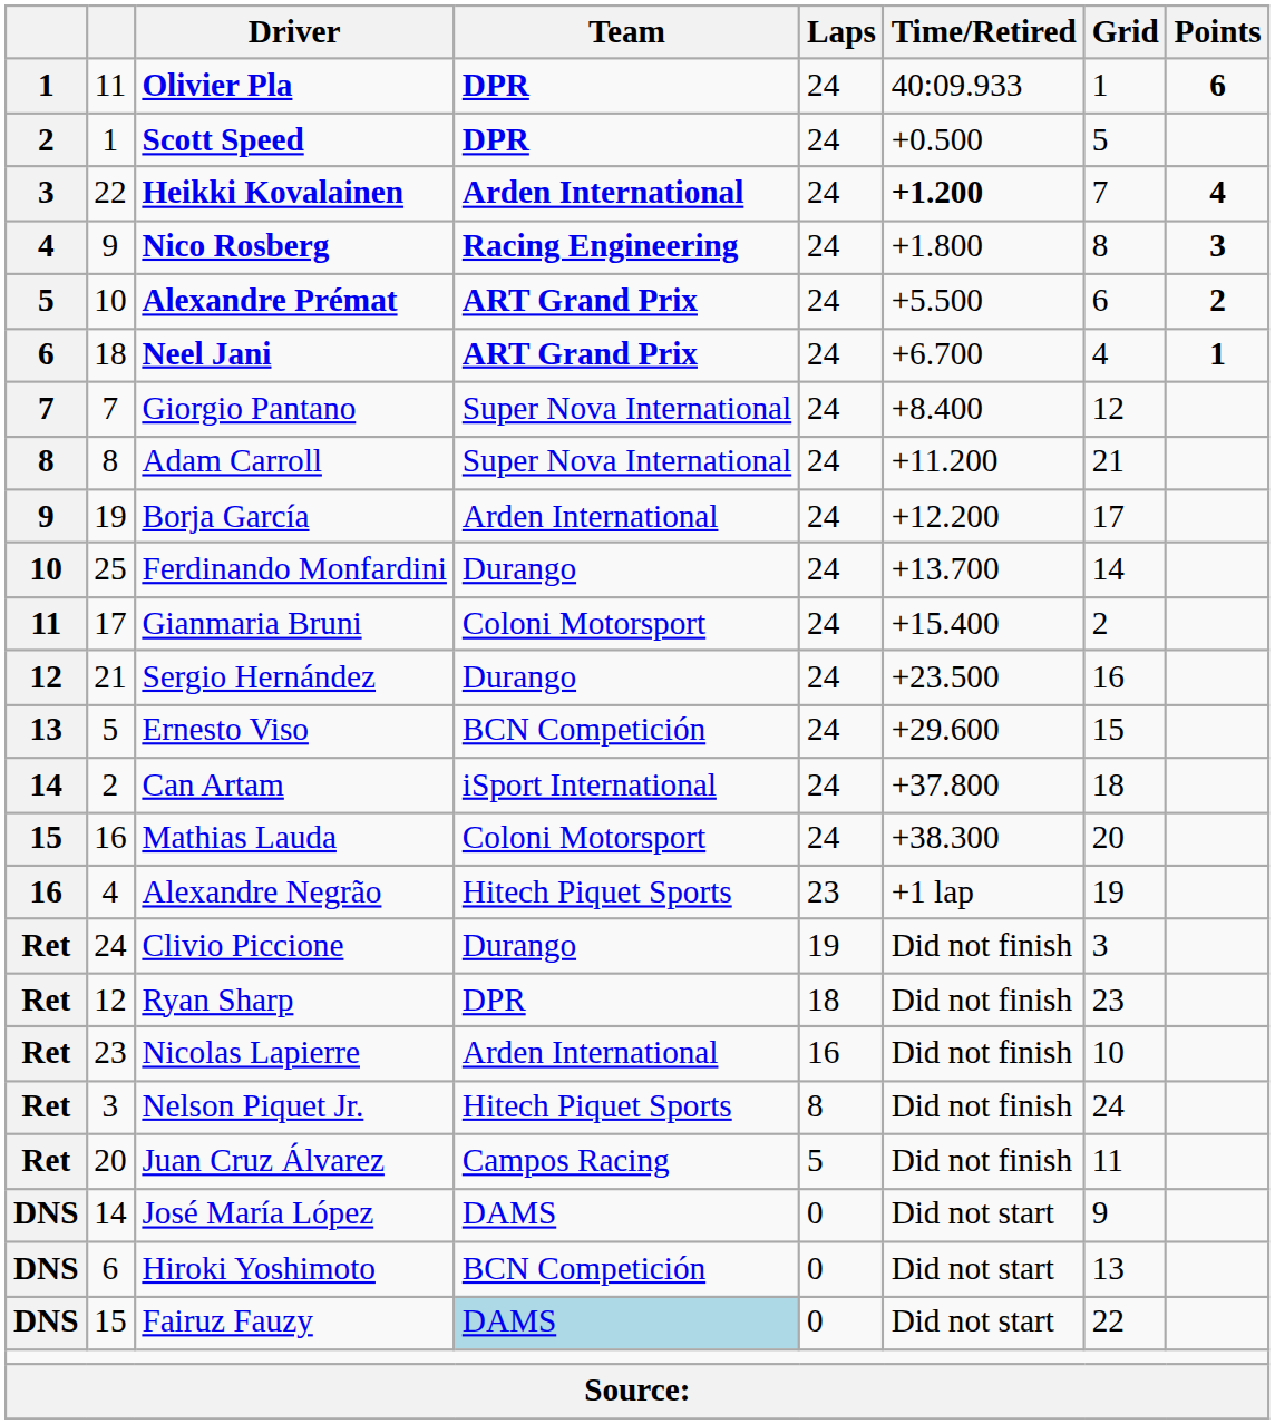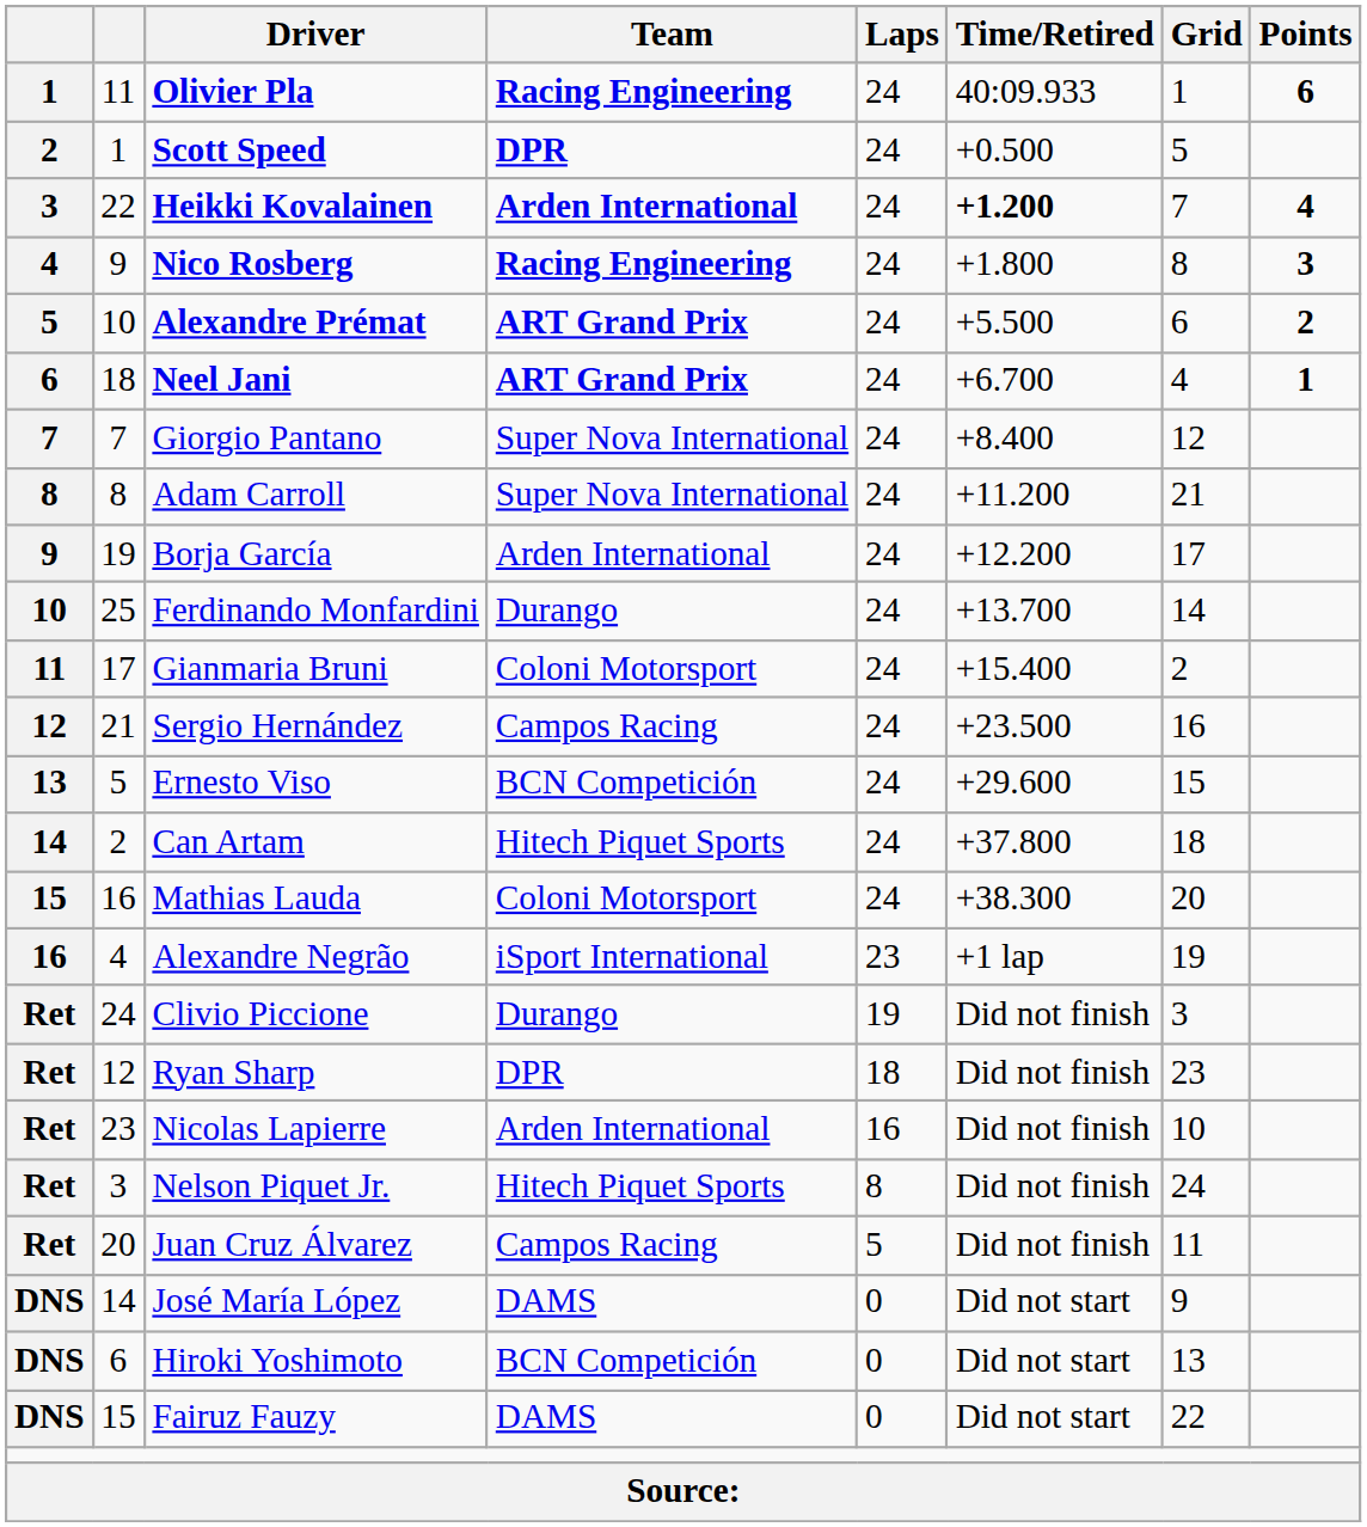 <table class="wikitable" style="font-size:85%">
 <tr>
 <th></th>
 <th></th>
 <th>Driver</th>
 <th>Team</th>
 <th>Laps</th>
 <th>Time/Retired</th>
 <th>Grid</th>
 <th>Points</th>
 </tr>
 <tr>
 <th>1</th>
 <td align="center">11</td>
 <td> <strong><a href='#'>Olivier Pla</a></strong></td>
-<td><strong><a href='#'>DPR</a></strong></td>
+<td><strong><a href='#'>Racing Engineering</a></strong></td>
 <td>24</td>
 <td>40:09.933</td>
 <td>1</td>
 <td align="center"><strong>6</strong></td>
 </tr>
 <tr>
 <th>2</th>
 <td align="center">1</td>
 <td> <strong><a href='#'>Scott Speed</a></strong></td>
 <td><strong><a href='#'>DPR</a></strong></td>
 <td>24</td>
 <td>+0.500</td>
 <td>5</td>
 <td align="center"><strong></strong></td>
 </tr>
 <tr>
 <th>3</th>
 <td align="center">22</td>
 <td> <strong><a href='#'>Heikki Kovalainen</a></strong></td>
 <td><strong><a href='#'>Arden International</a></strong></td>
 <td>24</td>
 <td><strong>+1.200</strong></td>
 <td>7</td>
 <td align="center"><strong>4</strong></td>
 </tr>
 <tr>
 <th>4</th>
 <td align="center">9</td>
 <td> <strong><a href='#'>Nico Rosberg</a></strong></td>
 <td><strong><a href='#'>Racing Engineering</a></strong></td>
 <td>24</td>
 <td>+1.800</td>
 <td>8</td>
 <td align="center"><strong>3</strong></td>
 </tr>
 <tr>
 <th>5</th>
 <td align="center">10</td>
 <td> <strong><a href='#'>Alexandre Prémat</a></strong></td>
 <td><strong><a href='#'>ART Grand Prix</a></strong></td>
 <td>24</td>
 <td>+5.500</td>
 <td>6</td>
 <td align="center"><strong>2</strong></td>
 </tr>
 <tr>
 <th>6</th>
 <td align="center">18</td>
 <td> <strong><a href='#'>Neel Jani</a></strong></td>
 <td><strong><a href='#'>ART Grand Prix</a></strong></td>
 <td>24</td>
 <td>+6.700</td>
 <td>4</td>
 <td align="center"><strong>1</strong></td>
 </tr>
 <tr>
 <th>7</th>
 <td align="center">7</td>
 <td> <a href='#'>Giorgio Pantano</a></td>
 <td><a href='#'>Super Nova International</a></td>
 <td>24</td>
 <td>+8.400</td>
 <td>12</td>
 <td></td>
 </tr>
 <tr>
 <th>8</th>
 <td align="center">8</td>
 <td> <a href='#'>Adam Carroll</a></td>
 <td><a href='#'>Super Nova International</a></td>
 <td>24</td>
 <td>+11.200</td>
 <td>21</td>
 <td></td>
 </tr>
 <tr>
 <th>9</th>
 <td align="center">19</td>
 <td> <a href='#'>Borja García</a></td>
 <td><a href='#'>Arden International</a></td>
 <td>24</td>
 <td>+12.200</td>
 <td>17</td>
 <td></td>
 </tr>
 <tr>
 <th>10</th>
 <td align="center">25</td>
 <td> <a href='#'>Ferdinando Monfardini</a></td>
 <td><a href='#'>Durango</a></td>
 <td>24</td>
 <td>+13.700</td>
 <td>14</td>
 <td></td>
 </tr>
 <tr>
 <th>11</th>
 <td align="center">17</td>
 <td> <a href='#'>Gianmaria Bruni</a></td>
 <td><a href='#'>Coloni Motorsport</a></td>
 <td>24</td>
 <td>+15.400</td>
 <td>2</td>
 <td></td>
 </tr>
 <tr>
 <th>12</th>
 <td align="center">21</td>
 <td> <a href='#'>Sergio Hernández</a></td>
-<td><a href='#'>Durango</a></td>
+<td><a href='#'>Campos Racing</a></td>
 <td>24</td>
 <td>+23.500</td>
 <td>16</td>
 <td></td>
 </tr>
 <tr>
 <th>13</th>
 <td align="center">5</td>
 <td> <a href='#'>Ernesto Viso</a></td>
 <td><a href='#'>BCN Competición</a></td>
 <td>24</td>
 <td>+29.600</td>
 <td>15</td>
 <td></td>
 </tr>
 <tr>
 <th>14</th>
 <td align="center">2</td>
 <td> <a href='#'>Can Artam</a></td>
-<td><a href='#'>iSport International</a></td>
+<td><a href='#'>Hitech Piquet Sports</a></td>
 <td>24</td>
 <td>+37.800</td>
 <td>18</td>
 <td></td>
 </tr>
 <tr>
 <th>15</th>
 <td align="center">16</td>
 <td> <a href='#'>Mathias Lauda</a></td>
 <td><a href='#'>Coloni Motorsport</a></td>
 <td>24</td>
 <td>+38.300</td>
 <td>20</td>
 <td></td>
 </tr>
 <tr>
 <th>16</th>
 <td align="center">4</td>
 <td> <a href='#'>Alexandre Negrão</a></td>
-<td><a href='#'>Hitech Piquet Sports</a></td>
+<td><a href='#'>iSport International</a></td>
 <td>23</td>
 <td>+1 lap</td>
 <td>19</td>
 <td></td>
 </tr>
 <tr>
 <th>Ret</th>
 <td align="center">24</td>
 <td> <a href='#'>Clivio Piccione</a></td>
 <td><a href='#'>Durango</a></td>
 <td>19</td>
 <td>Did not finish</td>
 <td>3</td>
 <td></td>
 </tr>
 <tr>
 <th>Ret</th>
 <td align="center">12</td>
 <td> <a href='#'>Ryan Sharp</a></td>
 <td><a href='#'>DPR</a></td>
 <td>18</td>
 <td>Did not finish</td>
 <td>23</td>
 <td></td>
 </tr>
 <tr>
 <th>Ret</th>
 <td align="center">23</td>
 <td> <a href='#'>Nicolas Lapierre</a></td>
 <td><a href='#'>Arden International</a></td>
 <td>16</td>
 <td>Did not finish</td>
 <td>10</td>
 <td></td>
 </tr>
 <tr>
 <th>Ret</th>
 <td align="center">3</td>
 <td> <a href='#'>Nelson Piquet Jr.</a></td>
 <td><a href='#'>Hitech Piquet Sports</a></td>
 <td>8</td>
 <td>Did not finish</td>
 <td>24</td>
 <td></td>
 </tr>
 <tr>
 <th>Ret</th>
 <td align="center">20</td>
 <td> <a href='#'>Juan Cruz Álvarez</a></td>
 <td><a href='#'>Campos Racing</a></td>
 <td>5</td>
 <td>Did not finish</td>
 <td>11</td>
 <td></td>
 </tr>
 <tr>
 <th>DNS</th>
 <td align="center">14</td>
 <td> <a href='#'>José María López</a></td>
 <td><a href='#'>DAMS</a></td>
 <td>0</td>
 <td>Did not start</td>
 <td>9</td>
 <td></td>
 </tr>
 <tr>
 <th>DNS</th>
 <td align="center">6</td>
 <td> <a href='#'>Hiroki Yoshimoto</a></td>
 <td><a href='#'>BCN Competición</a></td>
 <td>0</td>
 <td>Did not start</td>
 <td>13</td>
 <td></td>
 </tr>
 <tr>
 <th>DNS</th>
 <td align="center">15</td>
 <td> <a href='#'>Fairuz Fauzy</a></td>
-<td style="background: lightblue;"><a href='#'>DAMS</a></td>
+<td><a href='#'>DAMS</a></td>
 <td>0</td>
 <td>Did not start</td>
 <td>22</td>
 <td></td>
 </tr>
 <tr>
 <td colspan="8"></td>
 </tr>
 <tr>
 <th colspan="8">Source:</th>
 </tr>
 <tr>
 </tr>
 </table>
